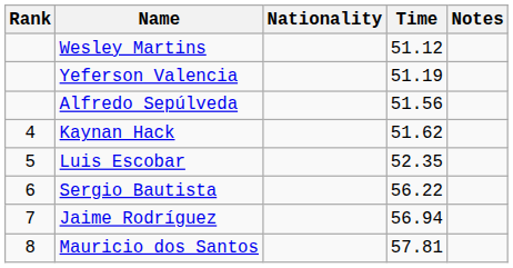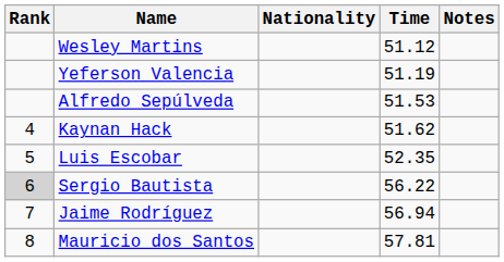 <table class="wikitable sortable" style="text-align:center">
 <tr>
 <th>Rank</th>
 <th>Name</th>
 <th>Nationality</th>
 <th>Time</th>
 <th>Notes</th>
 </tr>
 <tr>
 <td align=center></td>
 <td align=left><a href='#'>Wesley Martins</a></td>
 <td align=left></td>
 <td>51.12</td>
 <td></td>
 </tr>
 <tr>
 <td align=center></td>
 <td align=left><a href='#'>Yeferson Valencia</a></td>
 <td align=left></td>
 <td>51.19</td>
 <td></td>
 </tr>
 <tr>
 <td align=center></td>
 <td align=left><a href='#'>Alfredo Sepúlveda</a></td>
 <td align=left></td>
-<td>51.56</td>
+<td>51.53</td>
 <td></td>
 </tr>
 <tr>
 <td align=center>4</td>
 <td align=left><a href='#'>Kaynan Hack</a></td>
 <td align=left></td>
 <td>51.62</td>
 <td></td>
 </tr>
 <tr>
 <td align=center>5</td>
 <td align=left><a href='#'>Luis Escobar</a></td>
 <td align=left></td>
 <td>52.35</td>
 <td></td>
 </tr>
 <tr>
-<td align=center>6</td>
+<td align=center style="background: lightgrey;">6</td>
 <td align=left><a href='#'>Sergio Bautista</a></td>
 <td align=left></td>
 <td>56.22</td>
 <td></td>
 </tr>
 <tr>
 <td align=center>7</td>
 <td align=left><a href='#'>Jaime Rodríguez</a></td>
 <td align=left></td>
 <td>56.94</td>
 <td></td>
 </tr>
 <tr>
 <td align=center>8</td>
 <td align=left><a href='#'>Mauricio dos Santos</a></td>
 <td align=left></td>
 <td>57.81</td>
 <td></td>
 </tr>
 </table>
